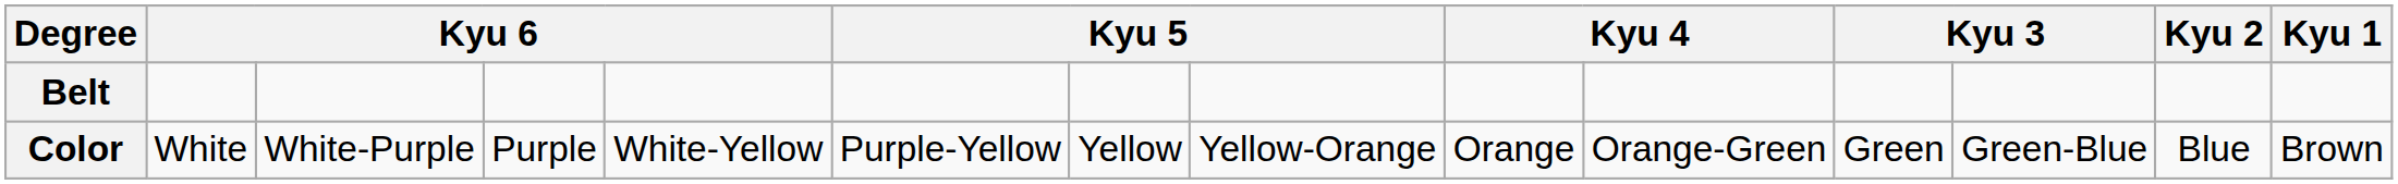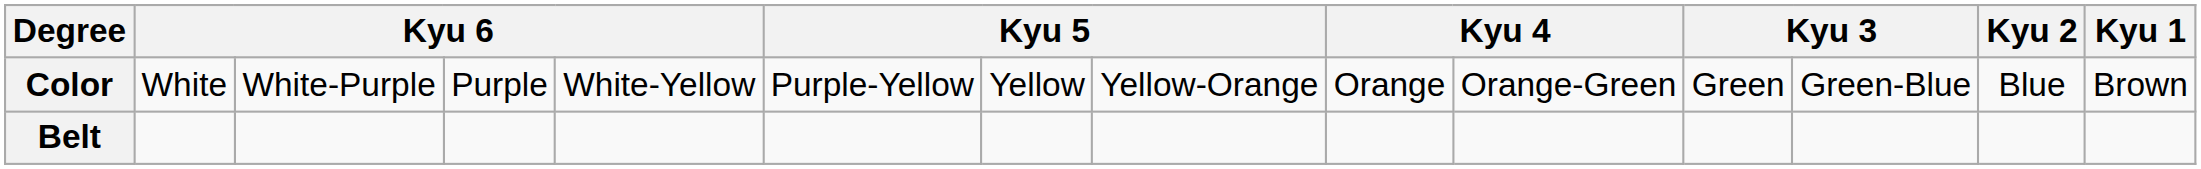 <table class="wikitable" style="text-align:center;">
 <tr>
 <th>Degree</th>
 <th colspan="4">Kyu 6</th>
 <th colspan="3">Kyu 5</th>
 <th colspan="2">Kyu 4</th>
 <th colspan="2">Kyu 3</th>
 <th>Kyu 2</th>
 <th>Kyu 1</th>
+</tr>
+<tr>
+<th>Color</th>
+<td>White</td>
+<td>White-Purple</td>
+<td>Purple</td>
+<td>White-Yellow</td>
+<td>Purple-Yellow</td>
+<td>Yellow</td>
+<td>Yellow-Orange</td>
+<td>Orange</td>
+<td>Orange-Green</td>
+<td>Green</td>
+<td>Green-Blue</td>
+<td>Blue</td>
+<td>Brown</td>
 </tr>
 <tr>
 <th>Belt</th>
 <td></td>
 <td></td>
 <td></td>
 <td></td>
 <td></td>
 <td></td>
 <td></td>
 <td></td>
 <td></td>
 <td></td>
 <td></td>
 <td></td>
 <td></td>
 </tr>
-<tr>
-<th>Color</th>
-<td>White</td>
-<td>White-Purple</td>
-<td>Purple</td>
-<td>White-Yellow</td>
-<td>Purple-Yellow</td>
-<td>Yellow</td>
-<td>Yellow-Orange</td>
-<td>Orange</td>
-<td>Orange-Green</td>
-<td>Green</td>
-<td>Green-Blue</td>
-<td>Blue</td>
-<td>Brown</td>
-</tr>
 </table>
